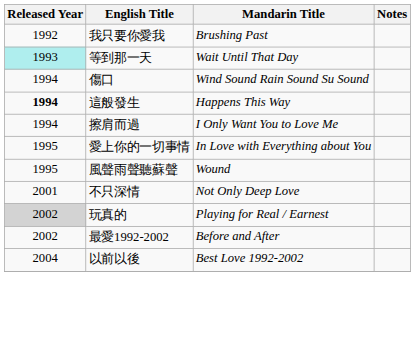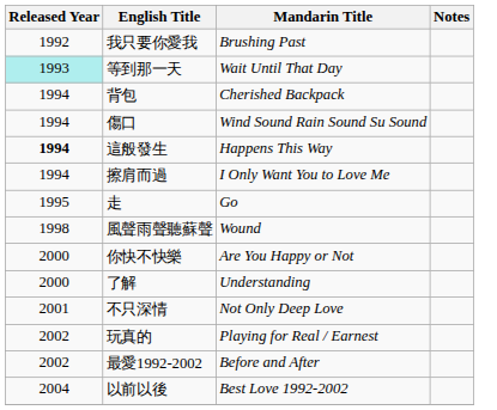 <table class="wikitable sortable">
 <tr>
 <th>Released Year</th>
 <th>English Title</th>
 <th>Mandarin Title</th>
 <th class="unsortable">Notes</th>
 </tr>
 <tr>
 <td align="center" valign="top">1992</td>
 <td align="left" valign="top">我只要你愛我</td>
 <td align="left" valign="top"><em>Brushing Past</em></td>
 <td align="left" valign="top"></td>
 </tr>
 <tr>
 <td align="center" valign="top" style="background: paleturquoise;">1993</td>
 <td align="left" valign="top">等到那一天</td>
 <td align="left" valign="top"><em>Wait Until That Day</em></td>
+<td align="left" valign="top"></td>
+</tr>
+<tr>
+<td align="center" valign="top">1994</td>
+<td align="left" valign="top">背包</td>
+<td align="left" valign="top"><em>Cherished Backpack</em></td>
 <td align="left" valign="top"></td>
 </tr>
 <tr>
 <td align="center" valign="top">1994</td>
 <td align="left" valign="top">傷口</td>
 <td align="left" valign="top"><em>Wind Sound Rain Sound Su Sound</em></td>
 <td align="left" valign="top"></td>
 </tr>
 <tr>
 <td align="center" valign="top"><strong>1994</strong></td>
 <td align="left" valign="top">這般發生</td>
 <td align="left" valign="top"><em>Happens This Way</em></td>
 <td align="left" valign="top"></td>
 </tr>
 <tr>
 <td align="center" valign="top">1994</td>
 <td align="left" valign="top">擦肩而過</td>
 <td align="left" valign="top"><em>I Only Want You to Love Me</em></td>
 <td align="left" valign="top"></td>
 </tr>
 <tr>
 <td align="center" valign="top">1995</td>
-<td align="left" valign="top">愛上你的一切事情</td>
-<td align="left" valign="top"><em>In Love with Everything about You</em></td>
+<td align="left" valign="top">走</td>
+<td align="left" valign="top"><em>Go</em></td>
 <td align="left" valign="top"></td>
 </tr>
 <tr>
-<td align="center" valign="top">1995</td>
+<td align="center" valign="top">1998</td>
 <td align="left" valign="top">風聲雨聲聽蘇聲</td>
 <td align="left" valign="top"><em>Wound</em></td>
+<td align="left" valign="top"></td>
+</tr>
+<tr>
+<td align="center" valign="top">2000</td>
+<td align="left" valign="top">你快不快樂</td>
+<td align="left" valign="top"><em>Are You Happy or Not</em></td>
+<td align="left" valign="top"></td>
+</tr>
+<tr>
+<td align="center" valign="top">2000</td>
+<td align="left" valign="top">了解</td>
+<td align="left" valign="top"><em>Understanding</em></td>
 <td align="left" valign="top"></td>
 </tr>
 <tr>
 <td align="center" valign="top">2001</td>
 <td align="left" valign="top">不只深情</td>
 <td align="left" valign="top"><em>Not Only Deep Love</em></td>
 <td align="left" valign="top"></td>
 </tr>
 <tr>
-<td align="center" valign="top" style="background: lightgrey;">2002</td>
+<td align="center" valign="top">2002</td>
 <td align="left" valign="top">玩真的</td>
 <td align="left" valign="top"><em>Playing for Real / Earnest</em></td>
 <td align="left" valign="top"></td>
 </tr>
 <tr>
 <td align="center" valign="top">2002</td>
 <td align="left" valign="top">最愛1992-2002</td>
 <td align="left" valign="top"><em>Before and After</em></td>
 <td align="left" valign="top"></td>
 </tr>
 <tr>
 <td align="center" valign="top">2004</td>
 <td align="left" valign="top">以前以後</td>
 <td align="left" valign="top"><em>Best Love 1992-2002</em></td>
 <td align="left" valign="top"></td>
 </tr>
 <tr>
 </tr>
 </table>
